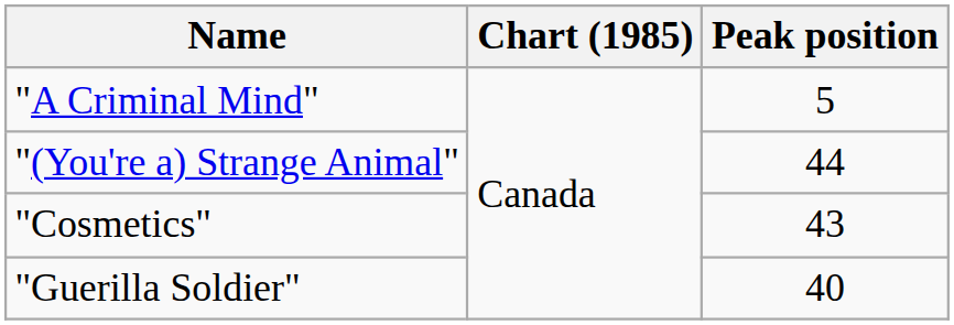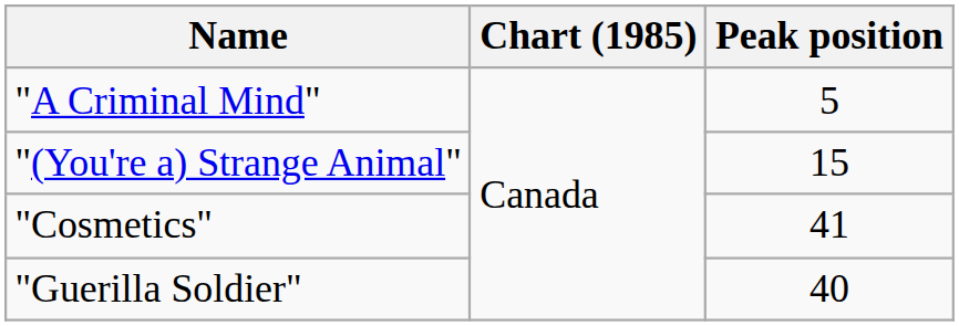 <table class="wikitable">
 <tr>
 <th align="left">Name</th>
 <th align="left">Chart (1985)</th>
 <th style="text-align:center;">Peak position</th>
 </tr>
 <tr>
 <td>"<a href='#'>A Criminal Mind</a>"</td>
 <td rowspan="4">Canada</td>
 <td style="text-align:center;">5</td>
 </tr>
 <tr>
 <td>"<a href='#'>(You're a) Strange Animal</a>"</td>
-<td style="text-align:center;">44</td>
+<td style="text-align:center;">15</td>
 </tr>
 <tr>
 <td>"Cosmetics"</td>
-<td style="text-align:center;">43</td>
+<td style="text-align:center;">41</td>
 </tr>
 <tr>
 <td>"Guerilla Soldier"</td>
 <td style="text-align:center;">40</td>
 </tr>
 </table>
